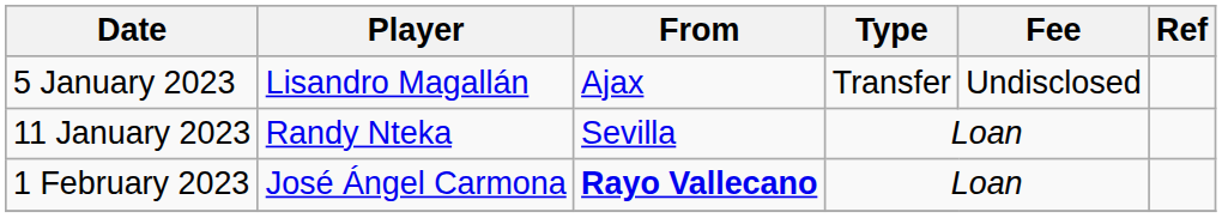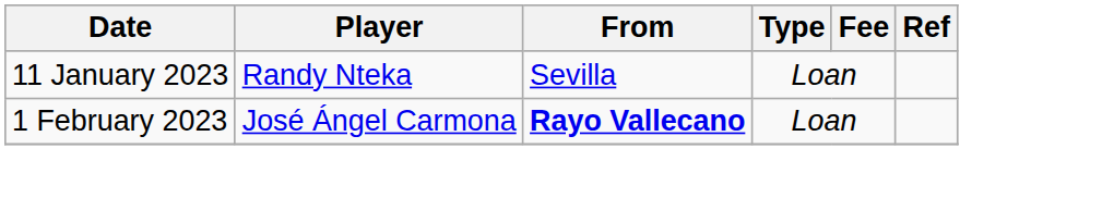 <table class="wikitable">
 <tr>
 <th>Date</th>
 <th>Player</th>
 <th>From</th>
 <th>Type</th>
 <th>Fee</th>
 <th>Ref</th>
-</tr>
-<tr>
-<td>5 January 2023</td>
-<td> <a href='#'>Lisandro Magallán</a></td>
-<td> <a href='#'>Ajax</a></td>
-<td align=center>Transfer</td>
-<td align=center>Undisclosed</td>
-<td align=center></td>
 </tr>
 <tr>
 <td>11 January 2023</td>
 <td> <a href='#'>Randy Nteka</a></td>
 <td><a href='#'>Sevilla</a></td>
 <td colspan=2 align=center><em>Loan</em></td>
 <td align=center></td>
 </tr>
 <tr>
 <td>1 February 2023</td>
 <td> <a href='#'>José Ángel Carmona</a></td>
 <td><strong><a href='#'>Rayo Vallecano</a></strong></td>
 <td colspan=2 align=center><em>Loan</em></td>
 <td align=center></td>
 </tr>
 <tr>
 </tr>
 </table>
